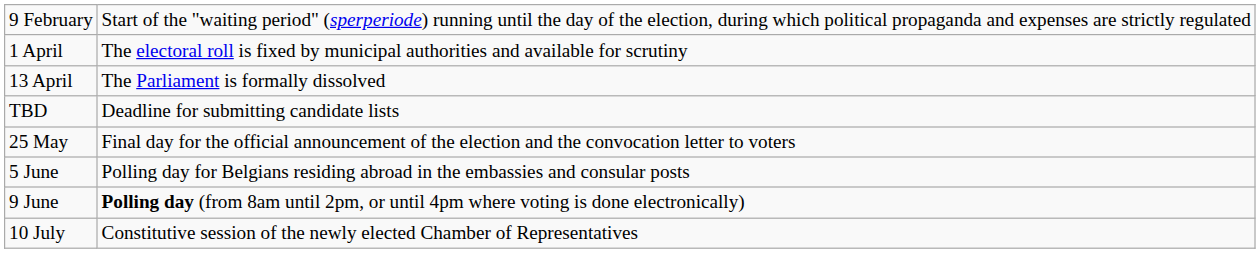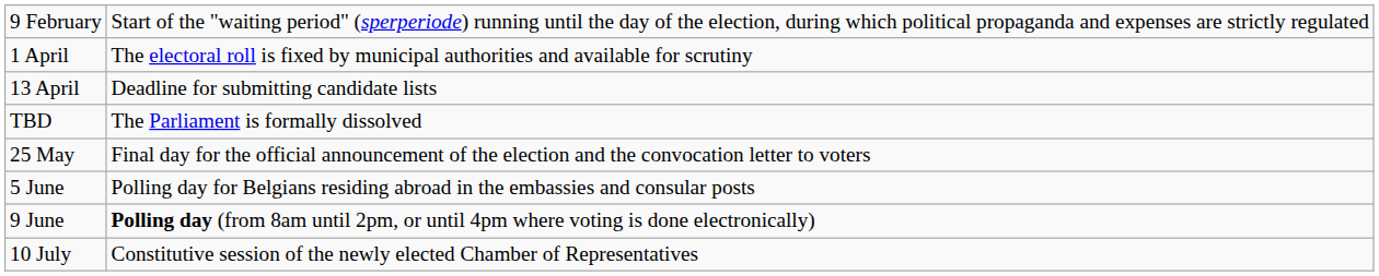 <table class="wikitable">
 <tr>
 <td>9 February</td>
 <td>Start of the "waiting period" (<em><a href='#'>sperperiode</a></em>) running until the day of the election, during which political propaganda and expenses are strictly regulated</td>
 </tr>
 <tr>
 <td>1 April</td>
 <td>The <a href='#'>electoral roll</a> is fixed by municipal authorities and available for scrutiny</td>
 </tr>
 <tr>
 <td>13 April</td>
-<td>The <a href='#'>Parliament</a> is formally dissolved</td>
+<td>Deadline for submitting candidate lists</td>
 </tr>
 <tr>
 <td>TBD</td>
-<td>Deadline for submitting candidate lists</td>
+<td>The <a href='#'>Parliament</a> is formally dissolved</td>
 </tr>
 <tr>
 <td>25 May</td>
 <td>Final day for the official announcement of the election and the convocation letter to voters</td>
 </tr>
 <tr>
 <td>5 June</td>
 <td>Polling day for Belgians residing abroad in the embassies and consular posts</td>
 </tr>
 <tr>
 <td>9 June</td>
 <td><strong>Polling day</strong> (from 8am until 2pm, or until 4pm where voting is done electronically)</td>
 </tr>
 <tr>
 <td>10 July</td>
 <td>Constitutive session of the newly elected Chamber of Representatives</td>
 </tr>
 </table>
